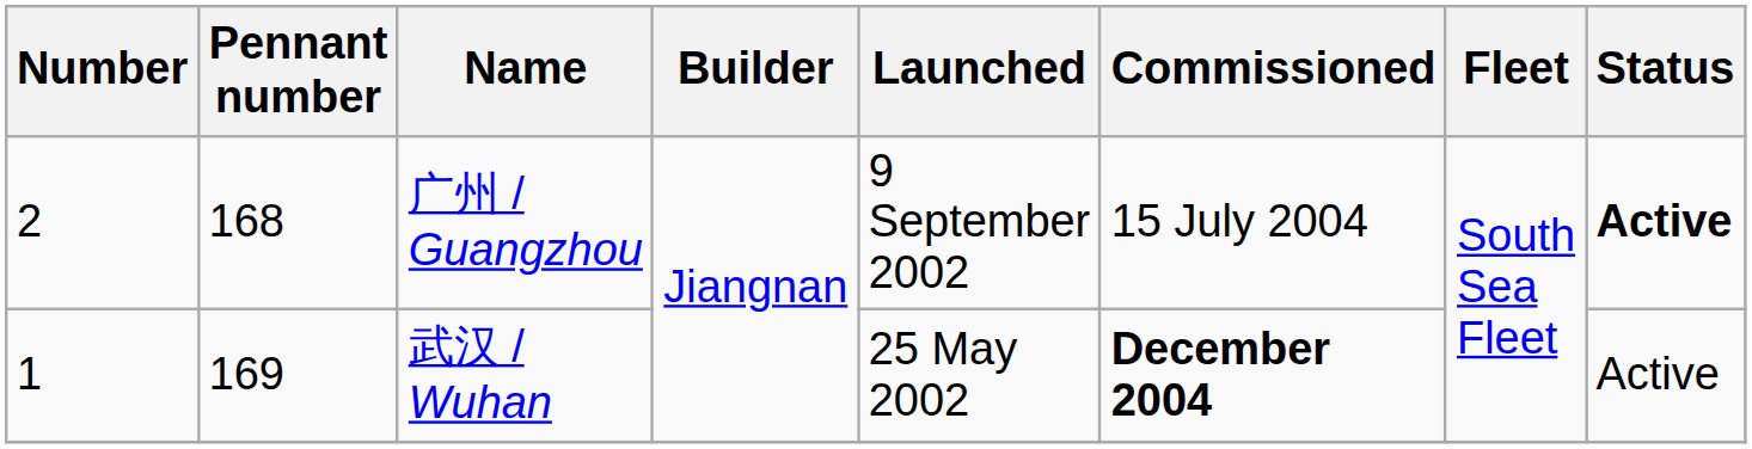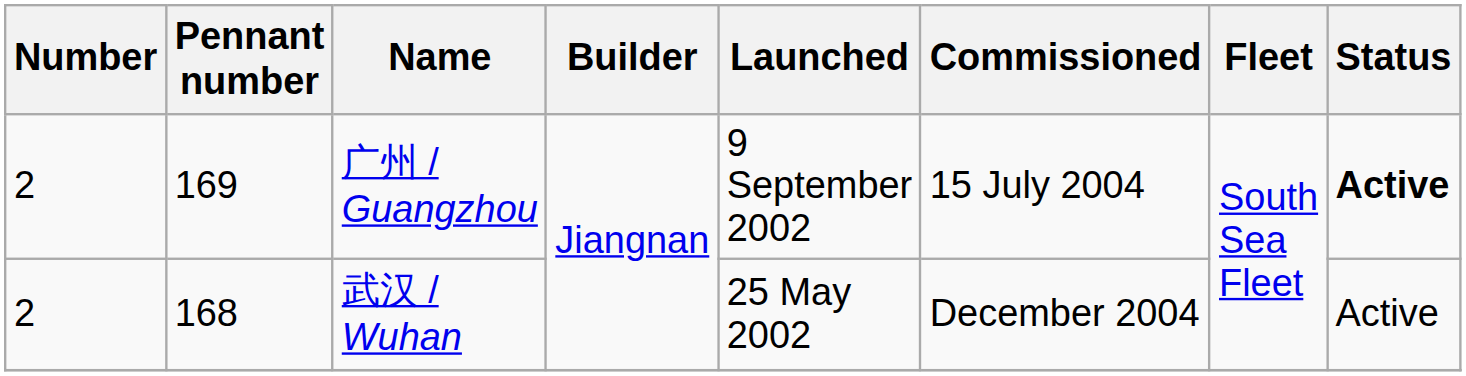 <table class="wikitable">
 <tr>
 <th>Number</th>
 <th style="line-height:1.2em;">Pennant number</th>
 <th>Name</th>
 <th>Builder</th>
 <th>Launched</th>
 <th>Commissioned</th>
 <th>Fleet</th>
 <th>Status</th>
 </tr>
 <tr>
 <td>2</td>
-<td>168</td>
+<td>169</td>
 <td><a href='#'>广州 / <em>Guangzhou</em></a></td>
 <td rowspan="2"><a href='#'>Jiangnan</a></td>
 <td>9 September 2002</td>
 <td>15 July 2004</td>
 <td rowspan="2"><a href='#'>South Sea Fleet</a></td>
 <td><strong>Active</strong></td>
 </tr>
 <tr>
-<td>1</td>
-<td>169</td>
+<td>2</td>
+<td>168</td>
 <td><a href='#'>武汉 / <em>Wuhan</em></a></td>
 <td>25 May 2002</td>
-<td><strong>December 2004</strong></td>
+<td>December 2004</td>
 <td>Active</td>
 </tr>
 <tr>
 </tr>
 </table>
